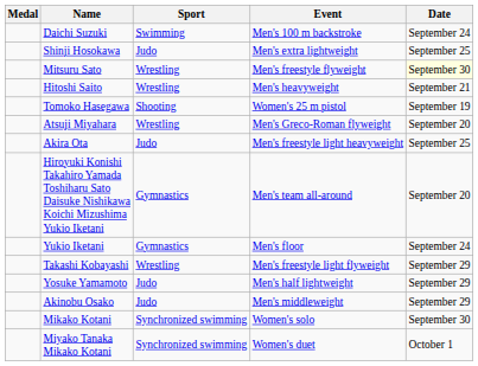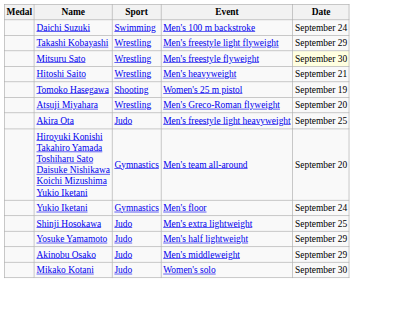 <table class="wikitable sortable" style="font-size:95%">
 <tr>
 <th>Medal</th>
 <th>Name</th>
 <th>Sport</th>
 <th>Event</th>
 <th>Date</th>
 </tr>
 <tr>
 <td></td>
 <td><a href='#'>Daichi Suzuki</a></td>
 <td><a href='#'>Swimming</a></td>
 <td><a href='#'>Men's 100 m backstroke</a></td>
 <td>September 24</td>
 </tr>
 <tr>
 <td></td>
-<td><a href='#'>Shinji Hosokawa</a></td>
-<td><a href='#'>Judo</a></td>
-<td><a href='#'>Men's extra lightweight</a></td>
-<td>September 25</td>
+<td><a href='#'>Takashi Kobayashi</a></td>
+<td><a href='#'>Wrestling</a></td>
+<td><a href='#'>Men's freestyle light flyweight</a></td>
+<td>September 29</td>
 </tr>
 <tr>
 <td></td>
 <td><a href='#'>Mitsuru Sato</a></td>
 <td><a href='#'>Wrestling</a></td>
 <td><a href='#'>Men's freestyle flyweight</a></td>
 <td style="background: lightyellow;">September 30</td>
 </tr>
 <tr>
 <td></td>
 <td><a href='#'>Hitoshi Saito</a></td>
 <td><a href='#'>Wrestling</a></td>
 <td><a href='#'>Men's heavyweight</a></td>
 <td>September 21</td>
 </tr>
 <tr>
 <td></td>
 <td><a href='#'>Tomoko Hasegawa</a></td>
 <td><a href='#'>Shooting</a></td>
 <td><a href='#'>Women's 25 m pistol</a></td>
 <td>September 19</td>
 </tr>
 <tr>
 <td></td>
 <td><a href='#'>Atsuji Miyahara</a></td>
 <td><a href='#'>Wrestling</a></td>
 <td><a href='#'>Men's Greco-Roman flyweight</a></td>
 <td>September 20</td>
 </tr>
 <tr>
 <td></td>
 <td><a href='#'>Akira Ota</a></td>
 <td><a href='#'>Judo</a></td>
 <td><a href='#'>Men's freestyle light heavyweight</a></td>
 <td>September 25</td>
 </tr>
 <tr>
 <td></td>
 <td><a href='#'>Hiroyuki Konishi</a><br><a href='#'>Takahiro Yamada</a><br><a href='#'>Toshiharu Sato</a><br><a href='#'>Daisuke Nishikawa</a><br><a href='#'>Koichi Mizushima</a><br><a href='#'>Yukio Iketani</a></td>
 <td><a href='#'>Gymnastics</a></td>
 <td><a href='#'>Men's team all-around</a></td>
 <td>September 20</td>
 </tr>
 <tr>
 <td></td>
 <td><a href='#'>Yukio Iketani</a></td>
 <td><a href='#'>Gymnastics</a></td>
 <td><a href='#'>Men's floor</a></td>
 <td>September 24</td>
 </tr>
 <tr>
 <td></td>
-<td><a href='#'>Takashi Kobayashi</a></td>
-<td><a href='#'>Wrestling</a></td>
-<td><a href='#'>Men's freestyle light flyweight</a></td>
-<td>September 29</td>
+<td><a href='#'>Shinji Hosokawa</a></td>
+<td><a href='#'>Judo</a></td>
+<td><a href='#'>Men's extra lightweight</a></td>
+<td>September 25</td>
 </tr>
 <tr>
 <td></td>
 <td><a href='#'>Yosuke Yamamoto</a></td>
 <td><a href='#'>Judo</a></td>
 <td><a href='#'>Men's half lightweight</a></td>
 <td>September 29</td>
 </tr>
 <tr>
 <td></td>
 <td><a href='#'>Akinobu Osako</a></td>
 <td><a href='#'>Judo</a></td>
 <td><a href='#'>Men's middleweight</a></td>
 <td>September 29</td>
 </tr>
 <tr>
 <td></td>
 <td><a href='#'>Mikako Kotani</a></td>
-<td><a href='#'>Synchronized swimming</a></td>
+<td><a href='#'>Judo</a></td>
 <td><a href='#'>Women's solo</a></td>
 <td>September 30</td>
 </tr>
-<tr>
-<td></td>
-<td><a href='#'>Miyako Tanaka</a><br><a href='#'>Mikako Kotani</a></td>
-<td><a href='#'>Synchronized swimming</a></td>
-<td><a href='#'>Women's duet</a></td>
-<td>October 1</td>
-</tr>
 </table>
